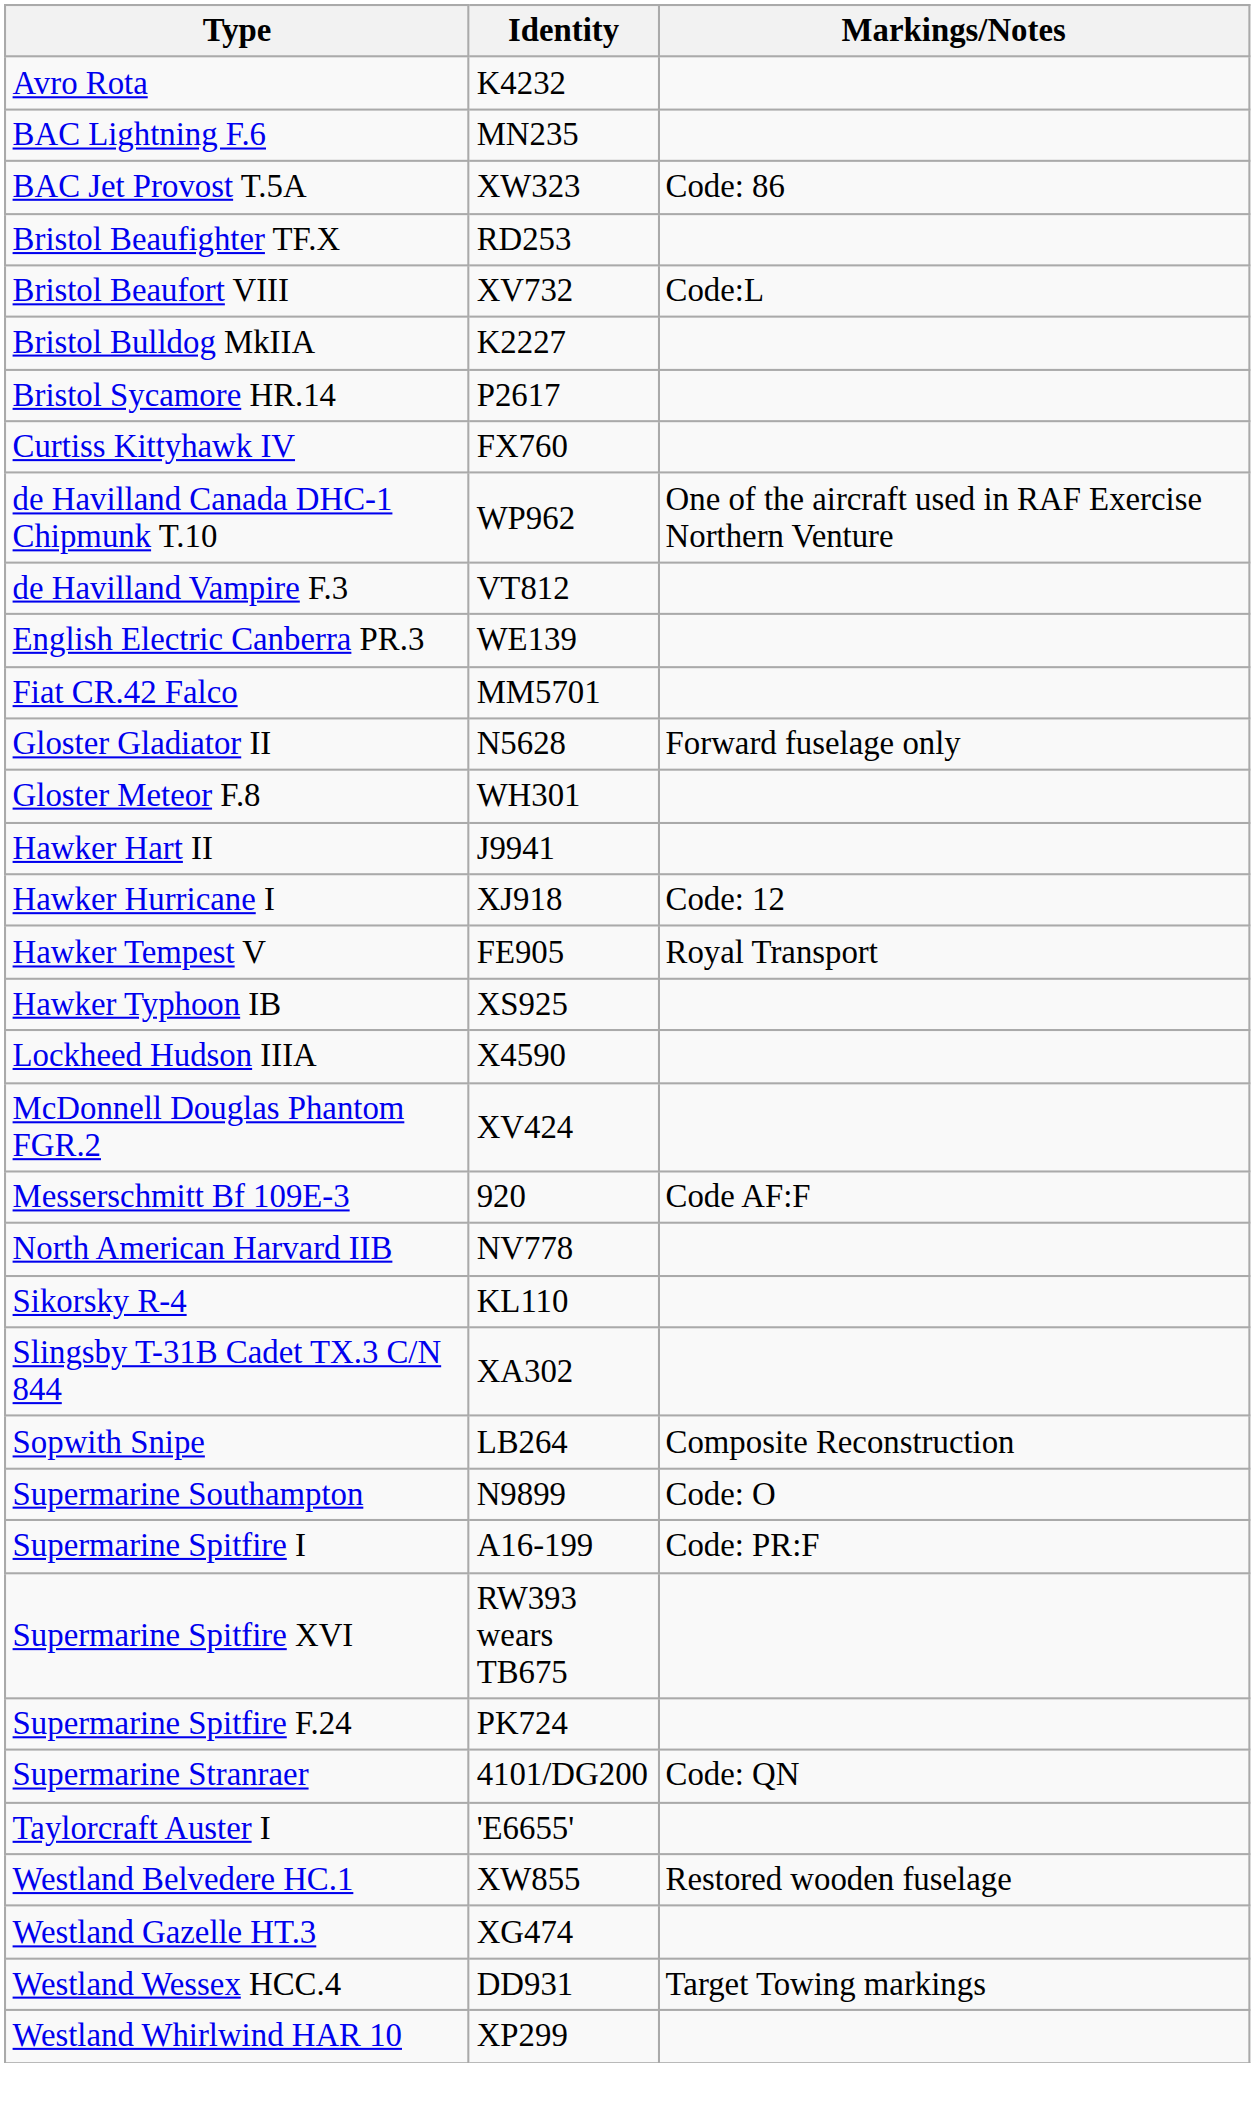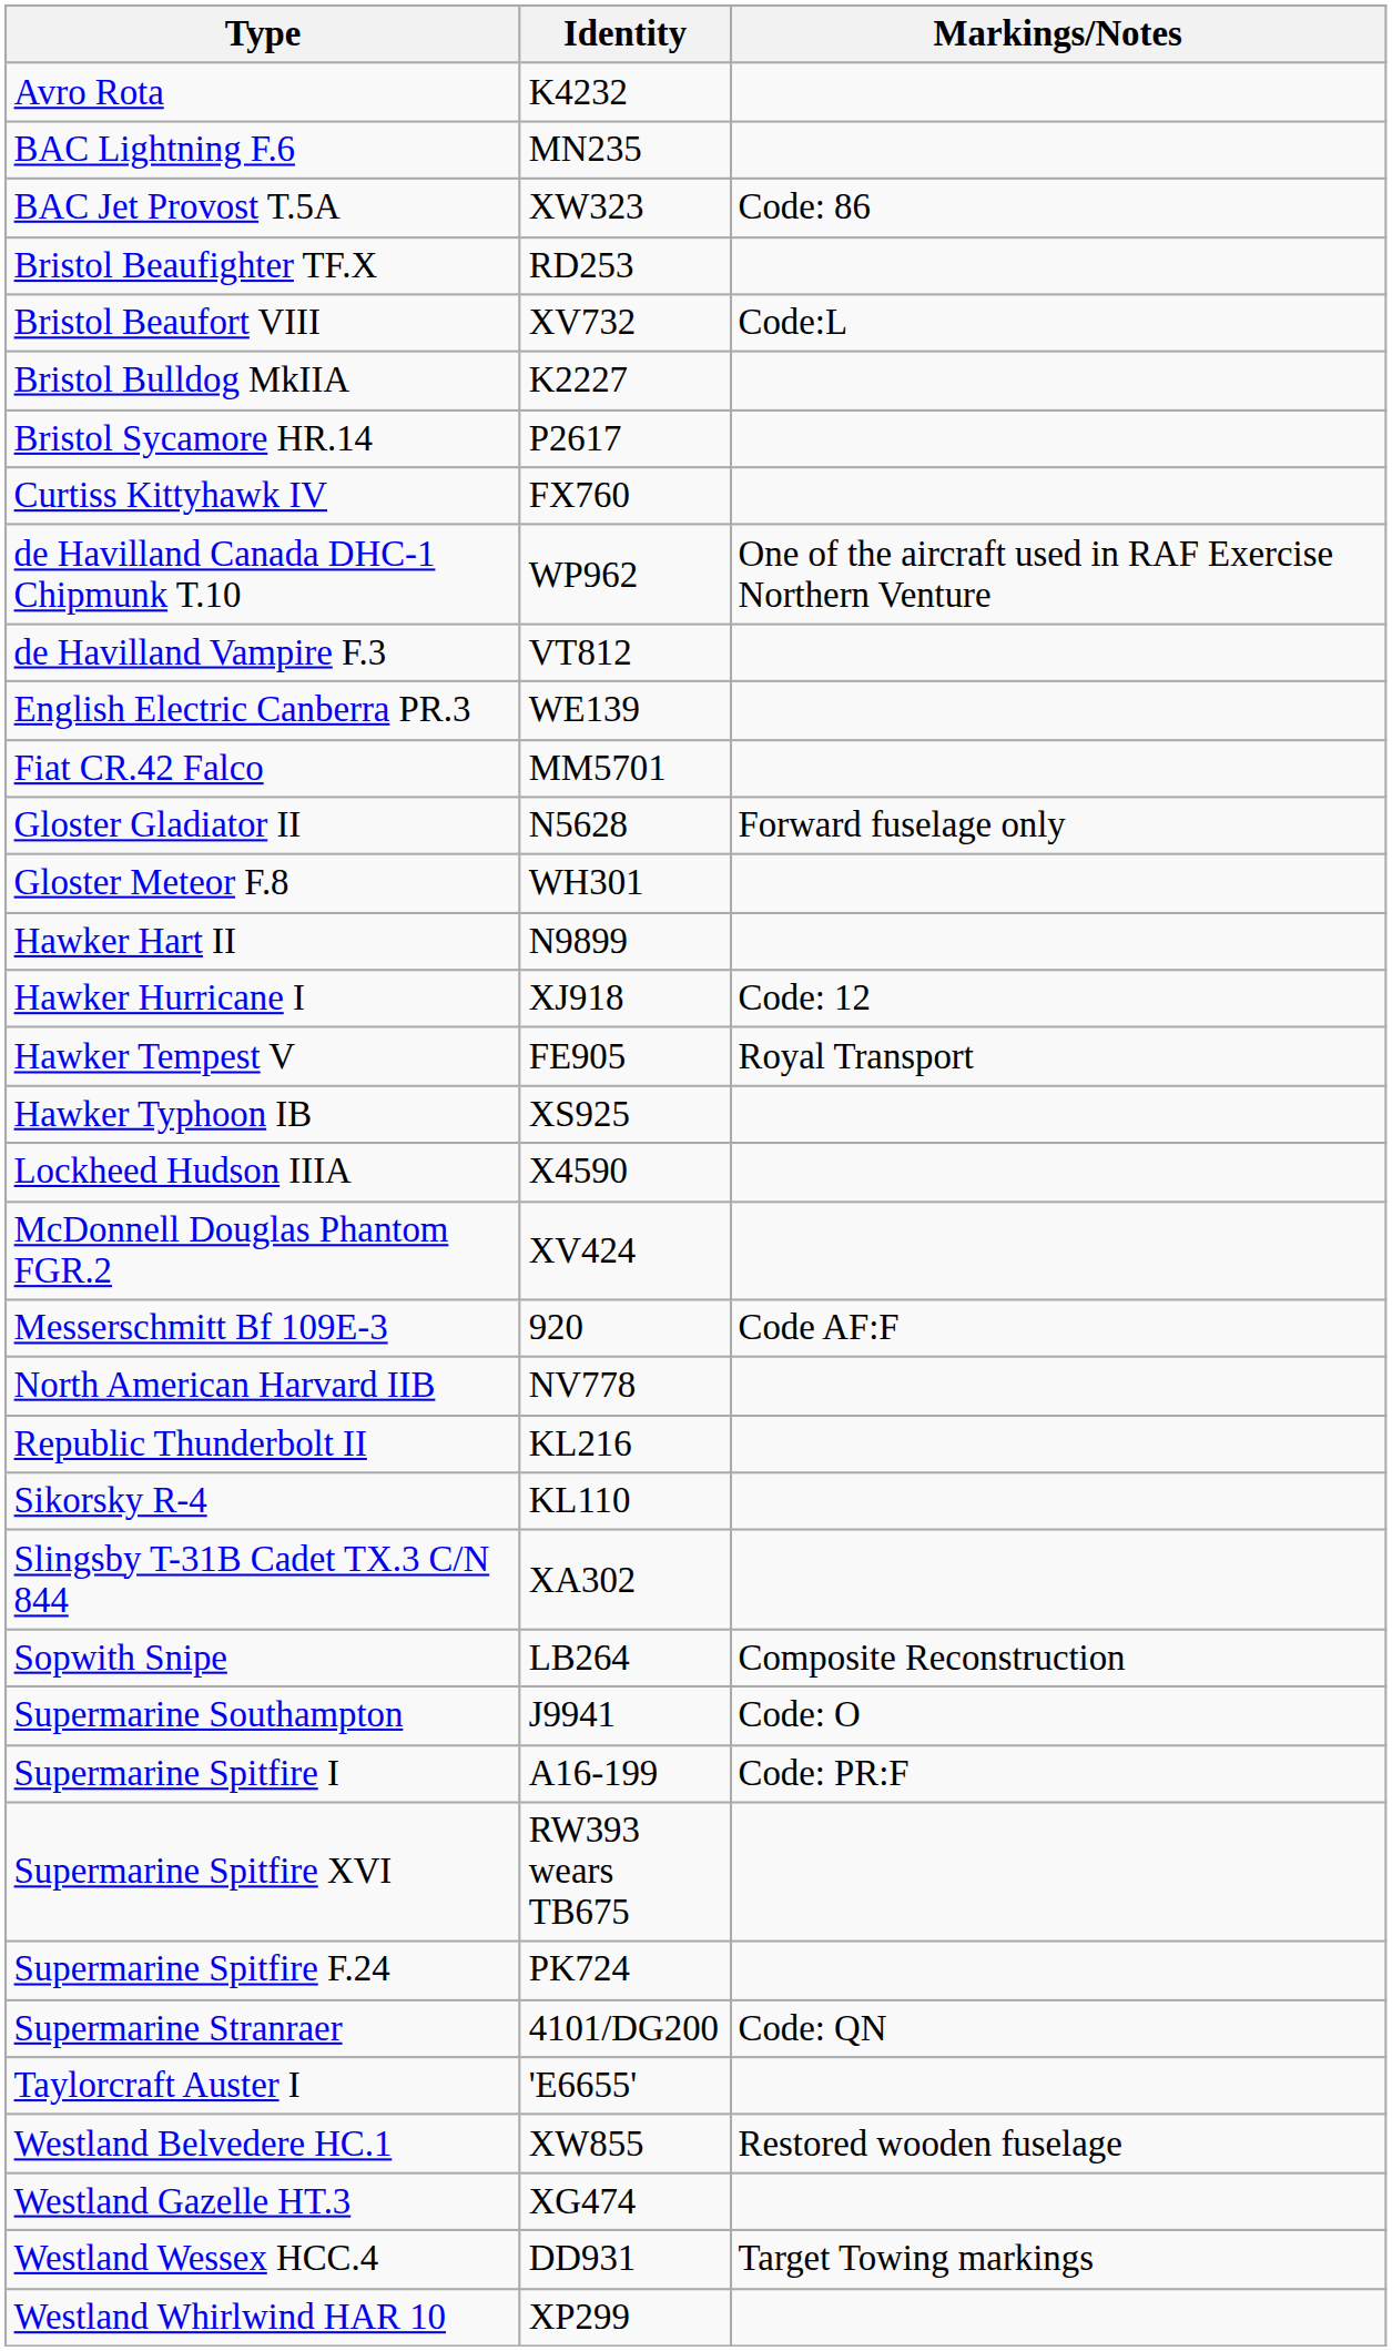 <table class="wikitable sortable">
 <tr>
 <th>Type</th>
 <th>Identity</th>
 <th>Markings/Notes</th>
 </tr>
 <tr>
 <td><a href='#'>Avro Rota</a></td>
 <td>K4232</td>
 <td></td>
 </tr>
 <tr>
 <td><a href='#'>BAC Lightning F.6</a></td>
 <td>MN235</td>
 <td></td>
 </tr>
 <tr>
 <td><a href='#'>BAC Jet Provost</a> T.5A</td>
 <td>XW323</td>
 <td>Code: 86</td>
 </tr>
 <tr>
 <td><a href='#'>Bristol Beaufighter</a> TF.X</td>
 <td>RD253</td>
 <td></td>
 </tr>
 <tr>
 <td><a href='#'>Bristol Beaufort</a> VIII</td>
 <td>XV732</td>
 <td>Code:L</td>
 </tr>
 <tr>
 <td><a href='#'>Bristol Bulldog</a> MkIIA</td>
 <td>K2227</td>
 <td></td>
 </tr>
 <tr>
 <td><a href='#'>Bristol Sycamore</a> HR.14</td>
 <td>P2617</td>
 <td></td>
 </tr>
 <tr>
 <td><a href='#'>Curtiss Kittyhawk IV</a></td>
 <td>FX760</td>
 <td></td>
 </tr>
 <tr>
 <td><a href='#'>de Havilland Canada DHC-1 Chipmunk</a> T.10</td>
 <td>WP962</td>
 <td>One of the aircraft used in RAF Exercise Northern Venture</td>
 </tr>
 <tr>
 <td><a href='#'>de Havilland Vampire</a> F.3</td>
 <td>VT812</td>
 <td></td>
 </tr>
 <tr>
 <td><a href='#'>English Electric Canberra</a> PR.3</td>
 <td>WE139</td>
 <td></td>
 </tr>
 <tr>
 <td><a href='#'>Fiat CR.42 Falco</a></td>
 <td>MM5701</td>
 <td></td>
 </tr>
 <tr>
 <td><a href='#'>Gloster Gladiator</a> II</td>
 <td>N5628</td>
 <td>Forward fuselage only</td>
 </tr>
 <tr>
 <td><a href='#'>Gloster Meteor</a> F.8</td>
 <td>WH301</td>
 <td></td>
 </tr>
 <tr>
 <td><a href='#'>Hawker Hart</a> II</td>
-<td>J9941</td>
+<td>N9899</td>
 <td></td>
 </tr>
 <tr>
 <td><a href='#'>Hawker Hurricane</a> I</td>
 <td>XJ918</td>
 <td>Code: 12</td>
 </tr>
 <tr>
 <td><a href='#'>Hawker Tempest</a> V</td>
 <td>FE905</td>
 <td>Royal Transport</td>
 </tr>
 <tr>
 <td><a href='#'>Hawker Typhoon</a> IB</td>
 <td>XS925</td>
 <td></td>
 </tr>
 <tr>
 <td><a href='#'>Lockheed Hudson</a> IIIA</td>
 <td>X4590</td>
 <td></td>
 </tr>
 <tr>
 <td><a href='#'>McDonnell Douglas Phantom FGR.2</a></td>
 <td>XV424</td>
 <td></td>
 </tr>
 <tr>
 <td><a href='#'>Messerschmitt Bf 109E-3</a></td>
 <td>920</td>
 <td>Code AF:F</td>
 </tr>
 <tr>
 <td><a href='#'>North American Harvard IIB</a></td>
 <td>NV778</td>
 <td></td>
 </tr>
 <tr>
+<td><a href='#'>Republic Thunderbolt II</a></td>
+<td>KL216</td>
+<td></td>
+</tr>
+<tr>
 <td><a href='#'>Sikorsky R-4</a></td>
 <td>KL110</td>
 <td></td>
 </tr>
 <tr>
 <td><a href='#'>Slingsby T-31B Cadet TX.3 C/N 844</a></td>
 <td>XA302</td>
 <td></td>
 </tr>
 <tr>
 <td><a href='#'>Sopwith Snipe</a></td>
 <td>LB264</td>
 <td>Composite Reconstruction</td>
 </tr>
 <tr>
 <td><a href='#'>Supermarine Southampton</a></td>
-<td>N9899</td>
+<td>J9941</td>
 <td>Code: O</td>
 </tr>
 <tr>
 <td><a href='#'>Supermarine Spitfire</a> I</td>
 <td>A16-199</td>
 <td>Code: PR:F</td>
 </tr>
 <tr>
 <td><a href='#'>Supermarine Spitfire</a> XVI</td>
 <td>RW393<br>wears TB675</td>
 <td></td>
 </tr>
 <tr>
 <td><a href='#'>Supermarine Spitfire</a> F.24</td>
 <td>PK724</td>
 <td></td>
 </tr>
 <tr>
 <td><a href='#'>Supermarine Stranraer</a></td>
 <td>4101/DG200</td>
 <td>Code: QN</td>
 </tr>
 <tr>
 <td><a href='#'>Taylorcraft Auster</a> I</td>
 <td>'E6655'</td>
 <td></td>
 </tr>
 <tr>
 <td><a href='#'>Westland Belvedere HC.1</a></td>
 <td>XW855</td>
 <td>Restored wooden fuselage</td>
 </tr>
 <tr>
 <td><a href='#'>Westland Gazelle HT.3</a></td>
 <td>XG474</td>
 <td></td>
 </tr>
 <tr>
 <td><a href='#'>Westland Wessex</a> HCC.4</td>
 <td>DD931</td>
 <td>Target Towing markings</td>
 </tr>
 <tr>
 <td><a href='#'>Westland Whirlwind HAR 10</a></td>
 <td>XP299</td>
 <td></td>
 </tr>
 </table>
